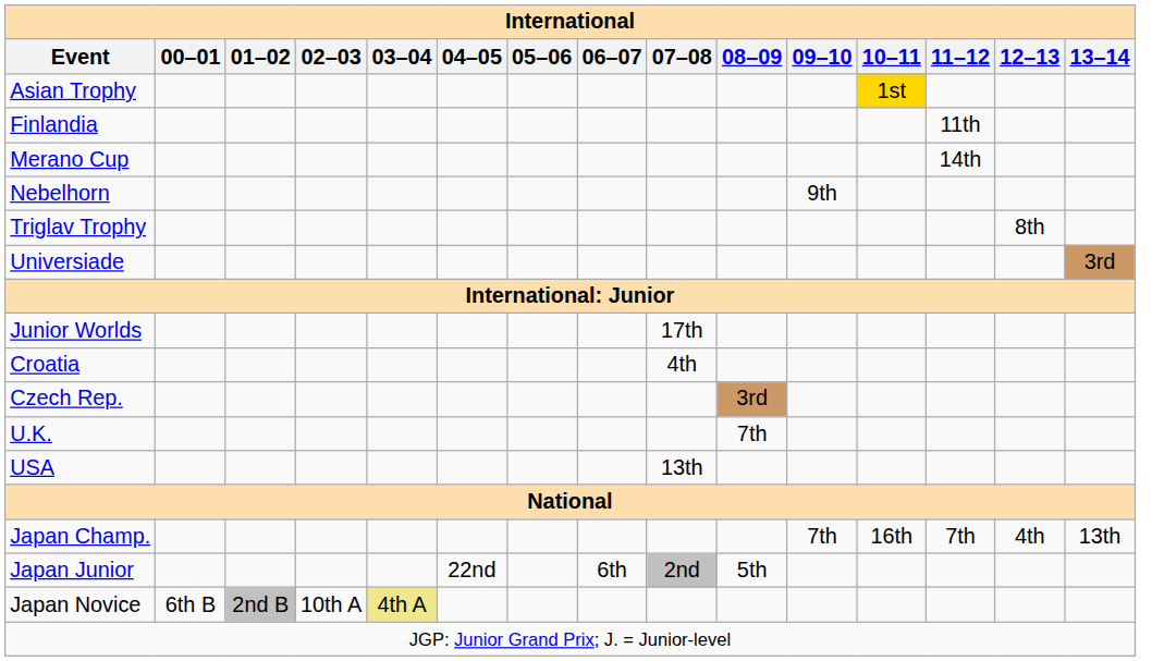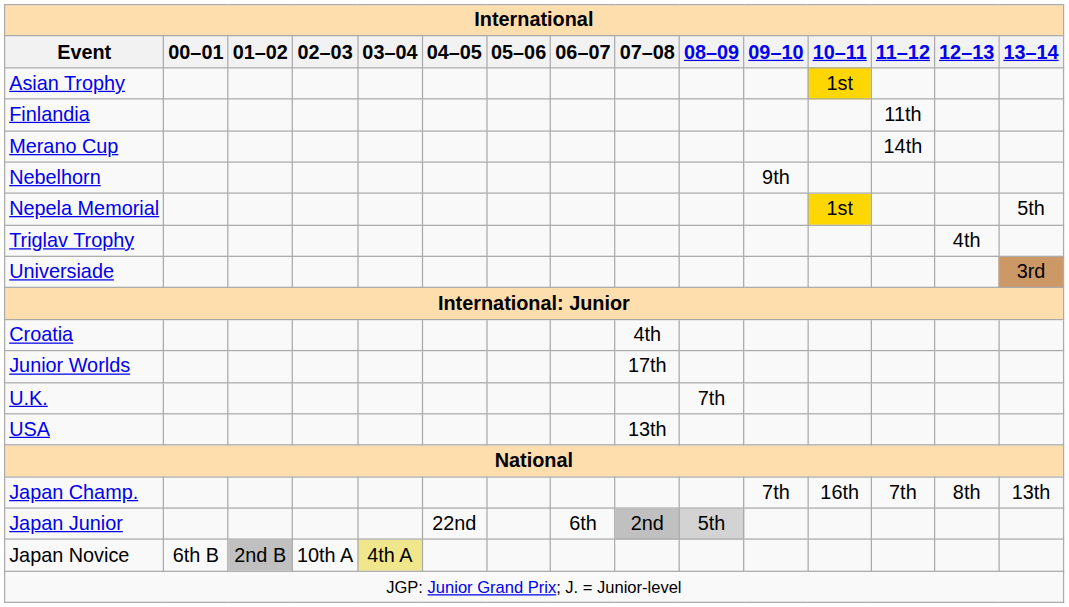 <table class="wikitable" style="text-align:center">
 <tr>
 <th colspan="15" style="background-color: #ffdead; " align="center">International</th>
 </tr>
 <tr>
 <th>Event</th>
 <th>00–01</th>
 <th>01–02</th>
 <th>02–03</th>
 <th>03–04</th>
 <th>04–05</th>
 <th>05–06</th>
 <th>06–07</th>
 <th>07–08</th>
 <th><a href='#'>08–09</a></th>
 <th><a href='#'>09–10</a></th>
 <th><a href='#'>10–11</a></th>
 <th><a href='#'>11–12</a></th>
 <th><a href='#'>12–13</a></th>
 <th><a href='#'>13–14</a></th>
 </tr>
 <tr>
 <td align=left><a href='#'>Asian Trophy</a></td>
 <td></td>
 <td></td>
 <td></td>
 <td></td>
 <td></td>
 <td></td>
 <td></td>
 <td></td>
 <td></td>
 <td></td>
 <td bgcolor=gold>1st</td>
 <td></td>
 <td></td>
 <td></td>
 </tr>
 <tr>
 <td align=left><a href='#'>Finlandia</a></td>
 <td></td>
 <td></td>
 <td></td>
 <td></td>
 <td></td>
 <td></td>
 <td></td>
 <td></td>
 <td></td>
 <td></td>
 <td></td>
 <td>11th</td>
 <td></td>
 <td></td>
 </tr>
 <tr>
 <td align=left><a href='#'>Merano Cup</a></td>
 <td></td>
 <td></td>
 <td></td>
 <td></td>
 <td></td>
 <td></td>
 <td></td>
 <td></td>
 <td></td>
 <td></td>
 <td></td>
 <td>14th</td>
 <td></td>
 <td></td>
 </tr>
 <tr>
 <td align=left><a href='#'>Nebelhorn</a></td>
 <td></td>
 <td></td>
 <td></td>
 <td></td>
 <td></td>
 <td></td>
 <td></td>
 <td></td>
 <td></td>
 <td>9th</td>
 <td></td>
 <td></td>
 <td></td>
 <td></td>
 </tr>
 <tr>
+<td align=left><a href='#'>Nepela Memorial</a></td>
+<td></td>
+<td></td>
+<td></td>
+<td></td>
+<td></td>
+<td></td>
+<td></td>
+<td></td>
+<td></td>
+<td></td>
+<td bgcolor=gold>1st</td>
+<td></td>
+<td></td>
+<td>5th</td>
+</tr>
+<tr>
 <td align=left><a href='#'>Triglav Trophy</a></td>
 <td></td>
 <td></td>
 <td></td>
 <td></td>
 <td></td>
 <td></td>
 <td></td>
 <td></td>
 <td></td>
 <td></td>
 <td></td>
 <td></td>
-<td>8th</td>
+<td>4th</td>
 <td></td>
 </tr>
 <tr>
 <td align=left><a href='#'>Universiade</a></td>
 <td></td>
 <td></td>
 <td></td>
 <td></td>
 <td></td>
 <td></td>
 <td></td>
 <td></td>
 <td></td>
 <td></td>
 <td></td>
 <td></td>
 <td></td>
 <td bgcolor=cc9966>3rd</td>
 </tr>
 <tr>
 <th colspan="15" style="background-color: #ffdead; " align="center">International: Junior</th>
 </tr>
 <tr>
-<td align=left><a href='#'>Junior Worlds</a></td>
-<td></td>
-<td></td>
-<td></td>
-<td></td>
-<td></td>
-<td></td>
-<td></td>
-<td>17th</td>
-<td></td>
-<td></td>
-<td></td>
-<td></td>
-<td></td>
-<td></td>
-</tr>
-<tr>
 <td align=left> <a href='#'>Croatia</a></td>
 <td></td>
 <td></td>
 <td></td>
 <td></td>
 <td></td>
 <td></td>
 <td></td>
 <td>4th</td>
 <td></td>
 <td></td>
 <td></td>
 <td></td>
 <td></td>
 <td></td>
 </tr>
 <tr>
-<td align=left> <a href='#'>Czech Rep.</a></td>
+<td align=left><a href='#'>Junior Worlds</a></td>
 <td></td>
 <td></td>
 <td></td>
 <td></td>
 <td></td>
 <td></td>
 <td></td>
+<td>17th</td>
 <td></td>
-<td bgcolor=cc9966>3rd</td>
 <td></td>
 <td></td>
 <td></td>
 <td></td>
 <td></td>
 </tr>
 <tr>
 <td align=left> <a href='#'>U.K.</a></td>
 <td></td>
 <td></td>
 <td></td>
 <td></td>
 <td></td>
 <td></td>
 <td></td>
 <td></td>
 <td>7th</td>
 <td></td>
 <td></td>
 <td></td>
 <td></td>
 <td></td>
 </tr>
 <tr>
 <td align=left> <a href='#'>USA</a></td>
 <td></td>
 <td></td>
 <td></td>
 <td></td>
 <td></td>
 <td></td>
 <td></td>
 <td>13th</td>
 <td></td>
 <td></td>
 <td></td>
 <td></td>
 <td></td>
 <td></td>
 </tr>
 <tr>
 <th colspan="15" style="background-color: #ffdead; " align="center">National</th>
 </tr>
 <tr>
 <td align=left><a href='#'>Japan Champ.</a></td>
 <td></td>
 <td></td>
 <td></td>
 <td></td>
 <td></td>
 <td></td>
 <td></td>
 <td></td>
 <td></td>
 <td>7th</td>
 <td>16th</td>
 <td>7th</td>
-<td>4th</td>
+<td>8th</td>
 <td>13th</td>
 </tr>
 <tr>
 <td align=left><a href='#'>Japan Junior</a></td>
 <td></td>
 <td></td>
 <td></td>
 <td></td>
 <td>22nd</td>
 <td></td>
 <td>6th</td>
 <td bgcolor=silver>2nd</td>
-<td>5th</td>
+<td style="background: lightgrey;">5th</td>
 <td></td>
 <td></td>
 <td></td>
 <td></td>
 <td></td>
 </tr>
 <tr>
 <td align=left>Japan Novice</td>
 <td>6th B</td>
 <td bgcolor=silver>2nd B</td>
 <td>10th A</td>
 <td style="background: khaki;">4th A</td>
 <td></td>
 <td></td>
 <td></td>
 <td></td>
 <td></td>
 <td></td>
 <td></td>
 <td></td>
 <td></td>
 <td></td>
 </tr>
 <tr>
 <td colspan="15" align="center"><small> JGP: <a href='#'>Junior Grand Prix</a>; J. = Junior-level </small></td>
 </tr>
 </table>
